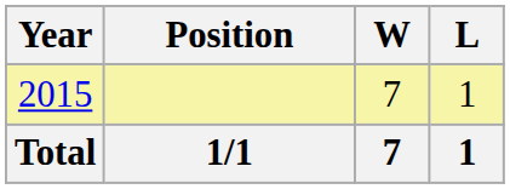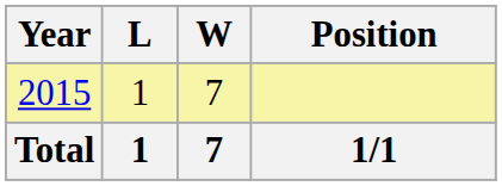 <table class="wikitable" style="text-align: center;">
 <tr>
 <th>Year</th>
+<th width="25">L</th>
+<th width="25">W</th>
 <th width="100">Position</th>
-<th width="25">W</th>
-<th width="25">L</th>
 </tr>
 <tr bgcolor=f7f6a8>
 <td> <a href='#'>2015</a></td>
+<td>1</td>
+<td>7</td>
 <td></td>
-<td>7</td>
-<td>1</td>
 </tr>
 <tr>
 <th>Total</th>
+<th>1</th>
+<th>7</th>
 <th>1/1</th>
-<th>7</th>
-<th>1</th>
 </tr>
 </table>
